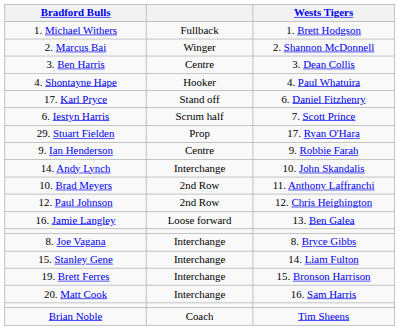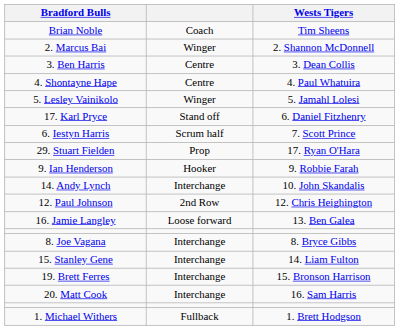 <table class="wikitable" style="margin: 1em auto 1em auto">
 <tr>
 <th width="200"> <a href='#'>Bradford Bulls</a></th>
 <th width="150"></th>
 <th width="200"> <a href='#'>Wests Tigers</a></th>
 </tr>
 <tr>
-<td align="center" colspan="1">1. <a href='#'>Michael Withers</a></td>
-<td align="center" colspan="1">Fullback</td>
-<td align="center" colspan="1">1. <a href='#'>Brett Hodgson</a></td>
+<td align="center" colspan="1"><a href='#'>Brian Noble</a></td>
+<td align="center" colspan="1">Coach</td>
+<td align="center" colspan="1"><a href='#'>Tim Sheens</a></td>
 </tr>
 <tr>
 <td align="center" colspan="1">2. <a href='#'>Marcus Bai</a></td>
 <td align="center" colspan="1">Winger</td>
 <td align="center" colspan="1">2. <a href='#'>Shannon McDonnell</a></td>
 </tr>
 <tr>
 <td align="center" colspan="1">3. <a href='#'>Ben Harris</a></td>
 <td align="center" colspan="1">Centre</td>
 <td align="center" colspan="1">3. <a href='#'>Dean Collis</a></td>
 </tr>
 <tr>
 <td align="center" colspan="1">4. <a href='#'>Shontayne Hape</a></td>
-<td align="center" colspan="1">Hooker</td>
+<td align="center" colspan="1">Centre</td>
 <td align="center" colspan="1">4. <a href='#'>Paul Whatuira</a></td>
+</tr>
+<tr>
+<td align="center" colspan="1">5. <a href='#'>Lesley Vainikolo</a></td>
+<td align="center" colspan="1">Winger</td>
+<td align="center" colspan="1">5. <a href='#'>Jamahl Lolesi</a></td>
 </tr>
 <tr>
 <td align="center" colspan="1">17. <a href='#'>Karl Pryce</a></td>
 <td align="center" colspan="1">Stand off</td>
 <td align="center" colspan="1">6. <a href='#'>Daniel Fitzhenry</a></td>
 </tr>
 <tr>
 <td align="center" colspan="1">6. <a href='#'>Iestyn Harris</a></td>
 <td align="center" colspan="1">Scrum half</td>
 <td align="center" colspan="1">7. <a href='#'>Scott Prince</a></td>
 </tr>
 <tr>
 <td align="center" colspan="1">29. <a href='#'>Stuart Fielden</a></td>
 <td align="center" colspan="1">Prop</td>
 <td align="center" colspan="1">17. <a href='#'>Ryan O'Hara</a></td>
 </tr>
 <tr>
 <td align="center" colspan="1">9. <a href='#'>Ian Henderson</a></td>
-<td align="center" colspan="1">Centre</td>
+<td align="center" colspan="1">Hooker</td>
 <td align="center" colspan="1">9. <a href='#'>Robbie Farah</a></td>
 </tr>
 <tr>
 <td align="center" colspan="1">14. <a href='#'>Andy Lynch</a></td>
 <td align="center" colspan="1">Interchange</td>
 <td align="center" colspan="1">10. <a href='#'>John Skandalis</a></td>
-</tr>
-<tr>
-<td align="center" colspan="1">10. <a href='#'>Brad Meyers</a></td>
-<td align="center" colspan="1">2nd Row</td>
-<td align="center" colspan="1">11. <a href='#'>Anthony Laffranchi</a></td>
 </tr>
 <tr>
 <td align="center" colspan="1">12. <a href='#'>Paul Johnson</a></td>
 <td align="center" colspan="1">2nd Row</td>
 <td align="center" colspan="1">12. <a href='#'>Chris Heighington</a></td>
 </tr>
 <tr>
 <td align="center" colspan="1">16. <a href='#'>Jamie Langley</a></td>
 <td align="center" colspan="1">Loose forward</td>
 <td align="center" colspan="1">13. <a href='#'>Ben Galea</a></td>
 </tr>
 <tr>
 <td align="center" colspan="1"></td>
 <td align="center" colspan="1"></td>
 <td align="center" colspan="1"></td>
 </tr>
 <tr>
 <td align="center" colspan="1">8. <a href='#'>Joe Vagana</a></td>
 <td align="center" colspan="1">Interchange</td>
 <td align="center" colspan="1">8. <a href='#'>Bryce Gibbs</a></td>
 </tr>
 <tr>
 <td align="center" colspan="1">15. <a href='#'>Stanley Gene</a></td>
 <td align="center" colspan="1">Interchange</td>
 <td align="center" colspan="1">14. <a href='#'>Liam Fulton</a></td>
 </tr>
 <tr>
 <td align="center" colspan="1">19. <a href='#'>Brett Ferres</a></td>
 <td align="center" colspan="1">Interchange</td>
 <td align="center" colspan="1">15. <a href='#'>Bronson Harrison</a></td>
 </tr>
 <tr>
 <td align="center" colspan="1">20. <a href='#'>Matt Cook</a></td>
 <td align="center" colspan="1">Interchange</td>
 <td align="center" colspan="1">16. <a href='#'>Sam Harris</a></td>
 </tr>
 <tr>
 <td align="center" colspan="1"></td>
 <td align="center" colspan="1"></td>
 <td align="center" colspan="1"></td>
 </tr>
 <tr>
-<td align="center" colspan="1"><a href='#'>Brian Noble</a></td>
-<td align="center" colspan="1">Coach</td>
-<td align="center" colspan="1"><a href='#'>Tim Sheens</a></td>
+<td align="center" colspan="1">1. <a href='#'>Michael Withers</a></td>
+<td align="center" colspan="1">Fullback</td>
+<td align="center" colspan="1">1. <a href='#'>Brett Hodgson</a></td>
 </tr>
 </table>
